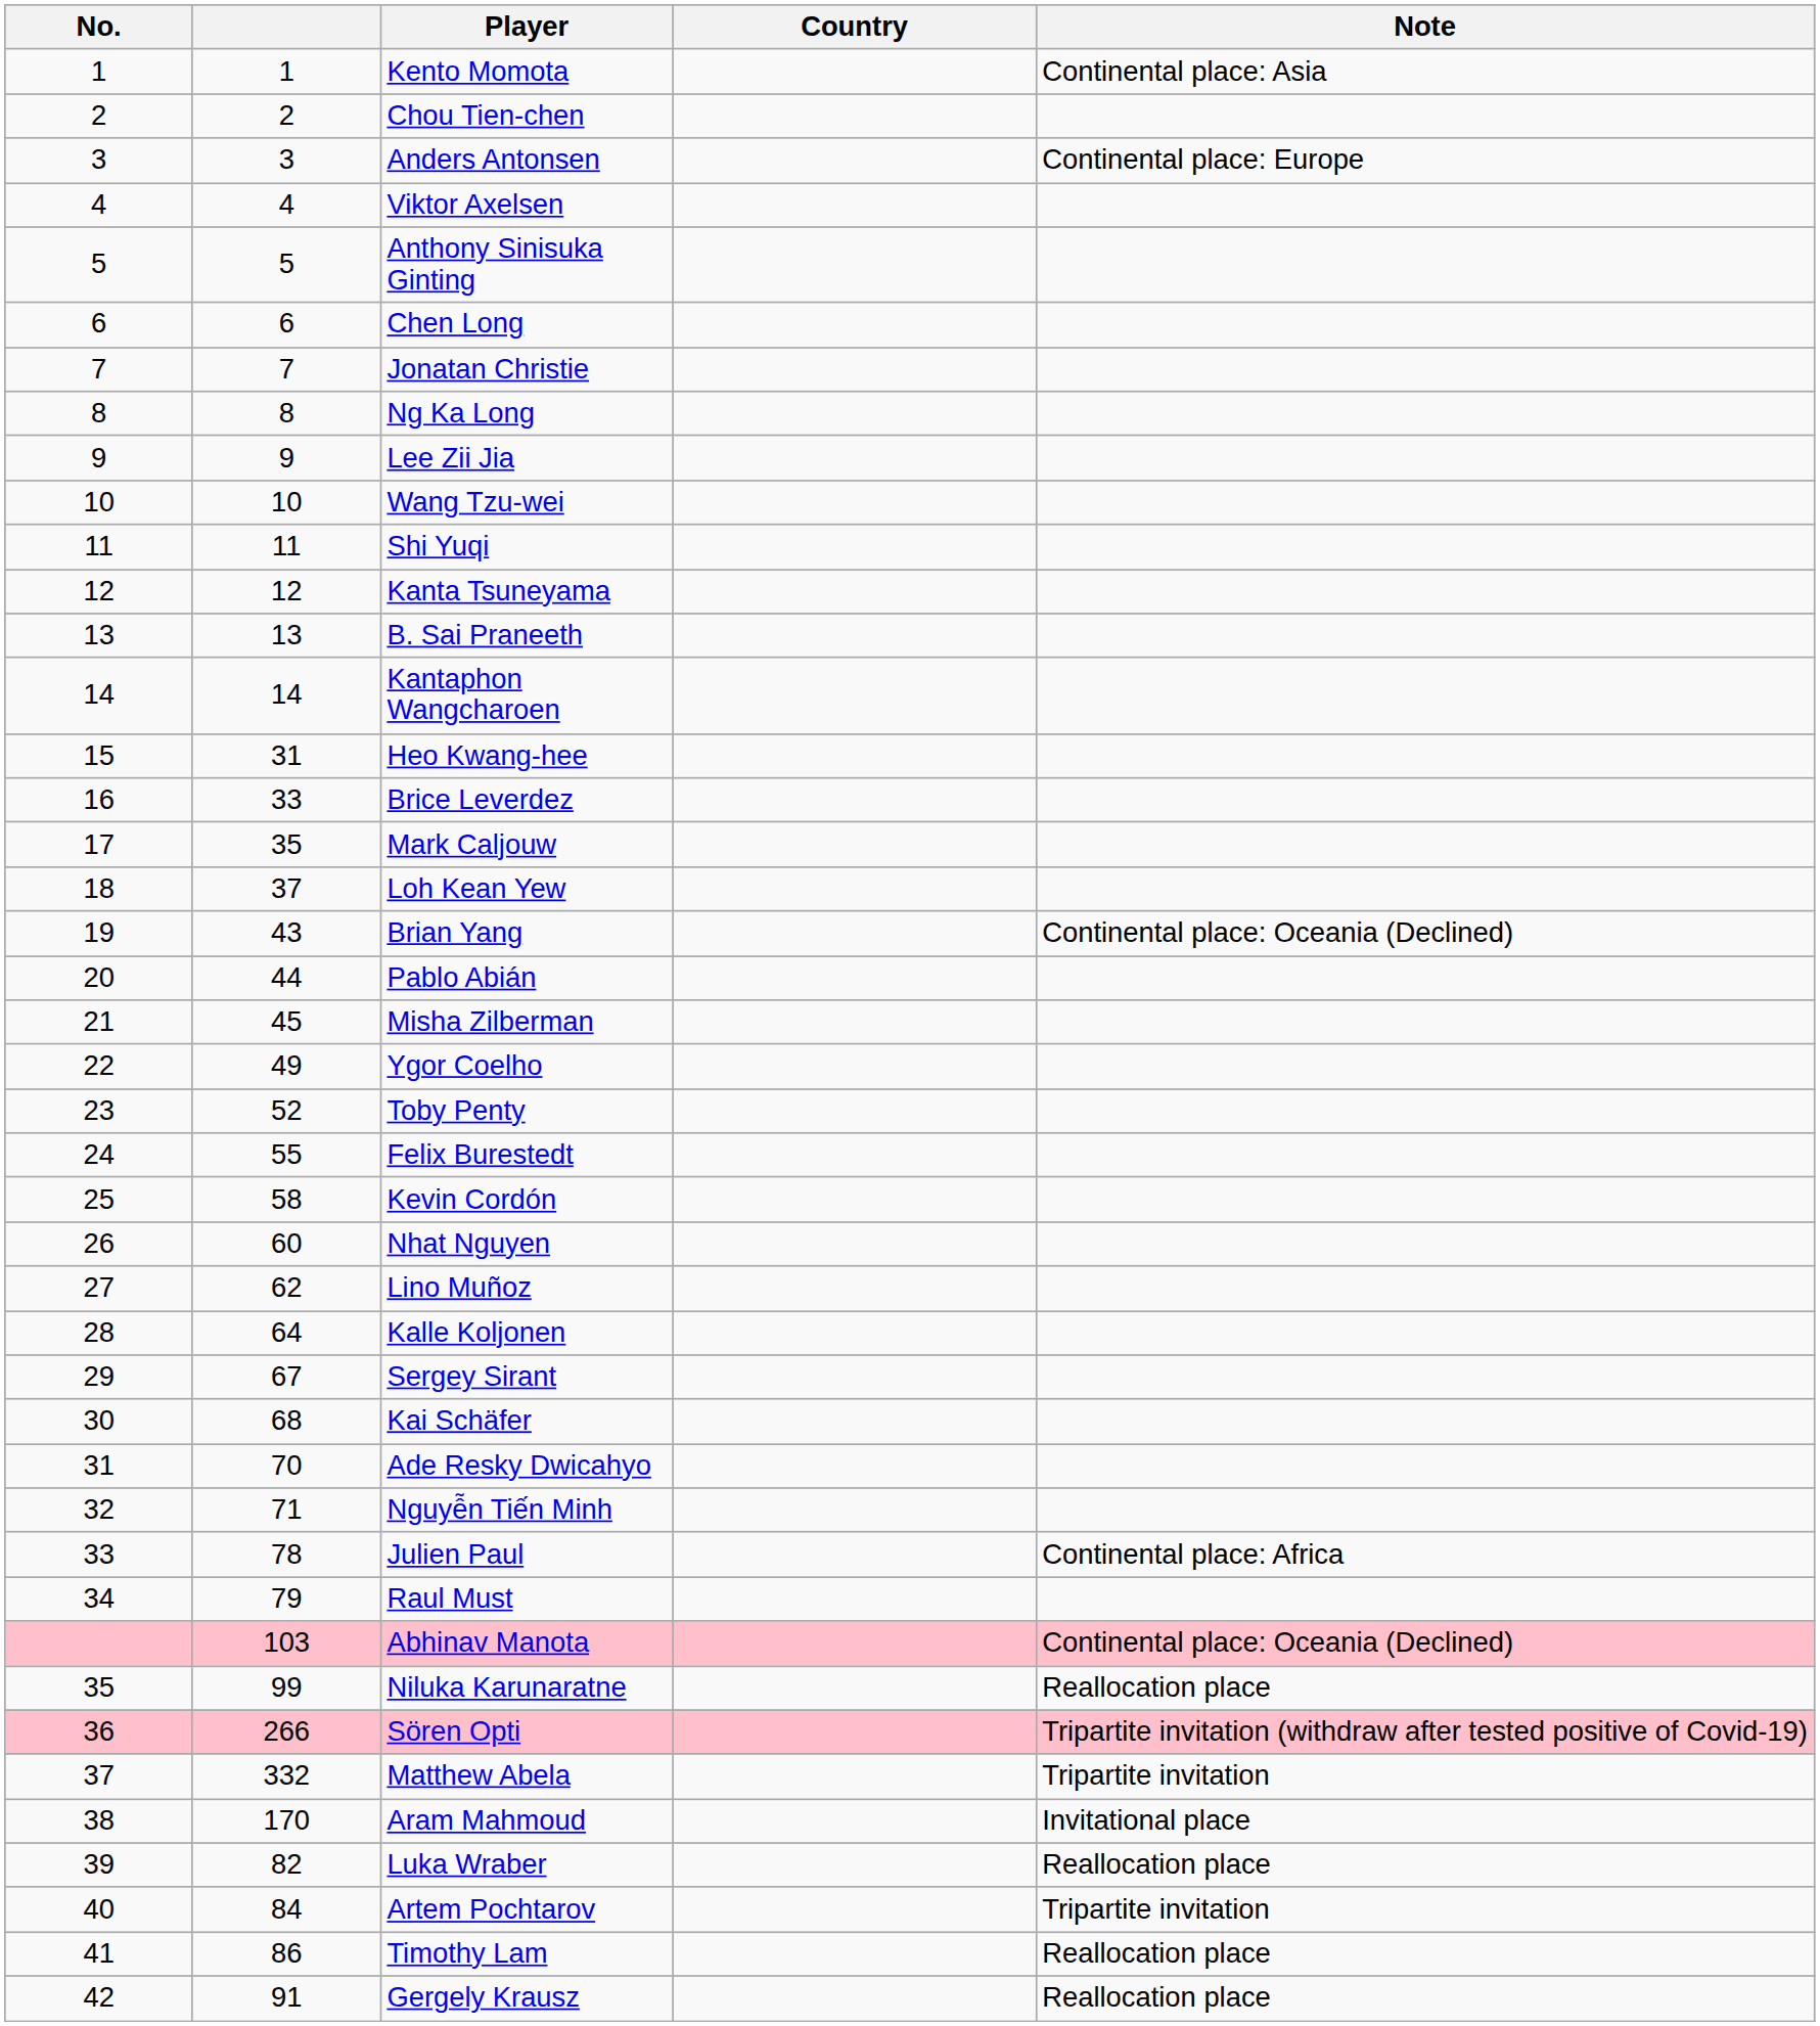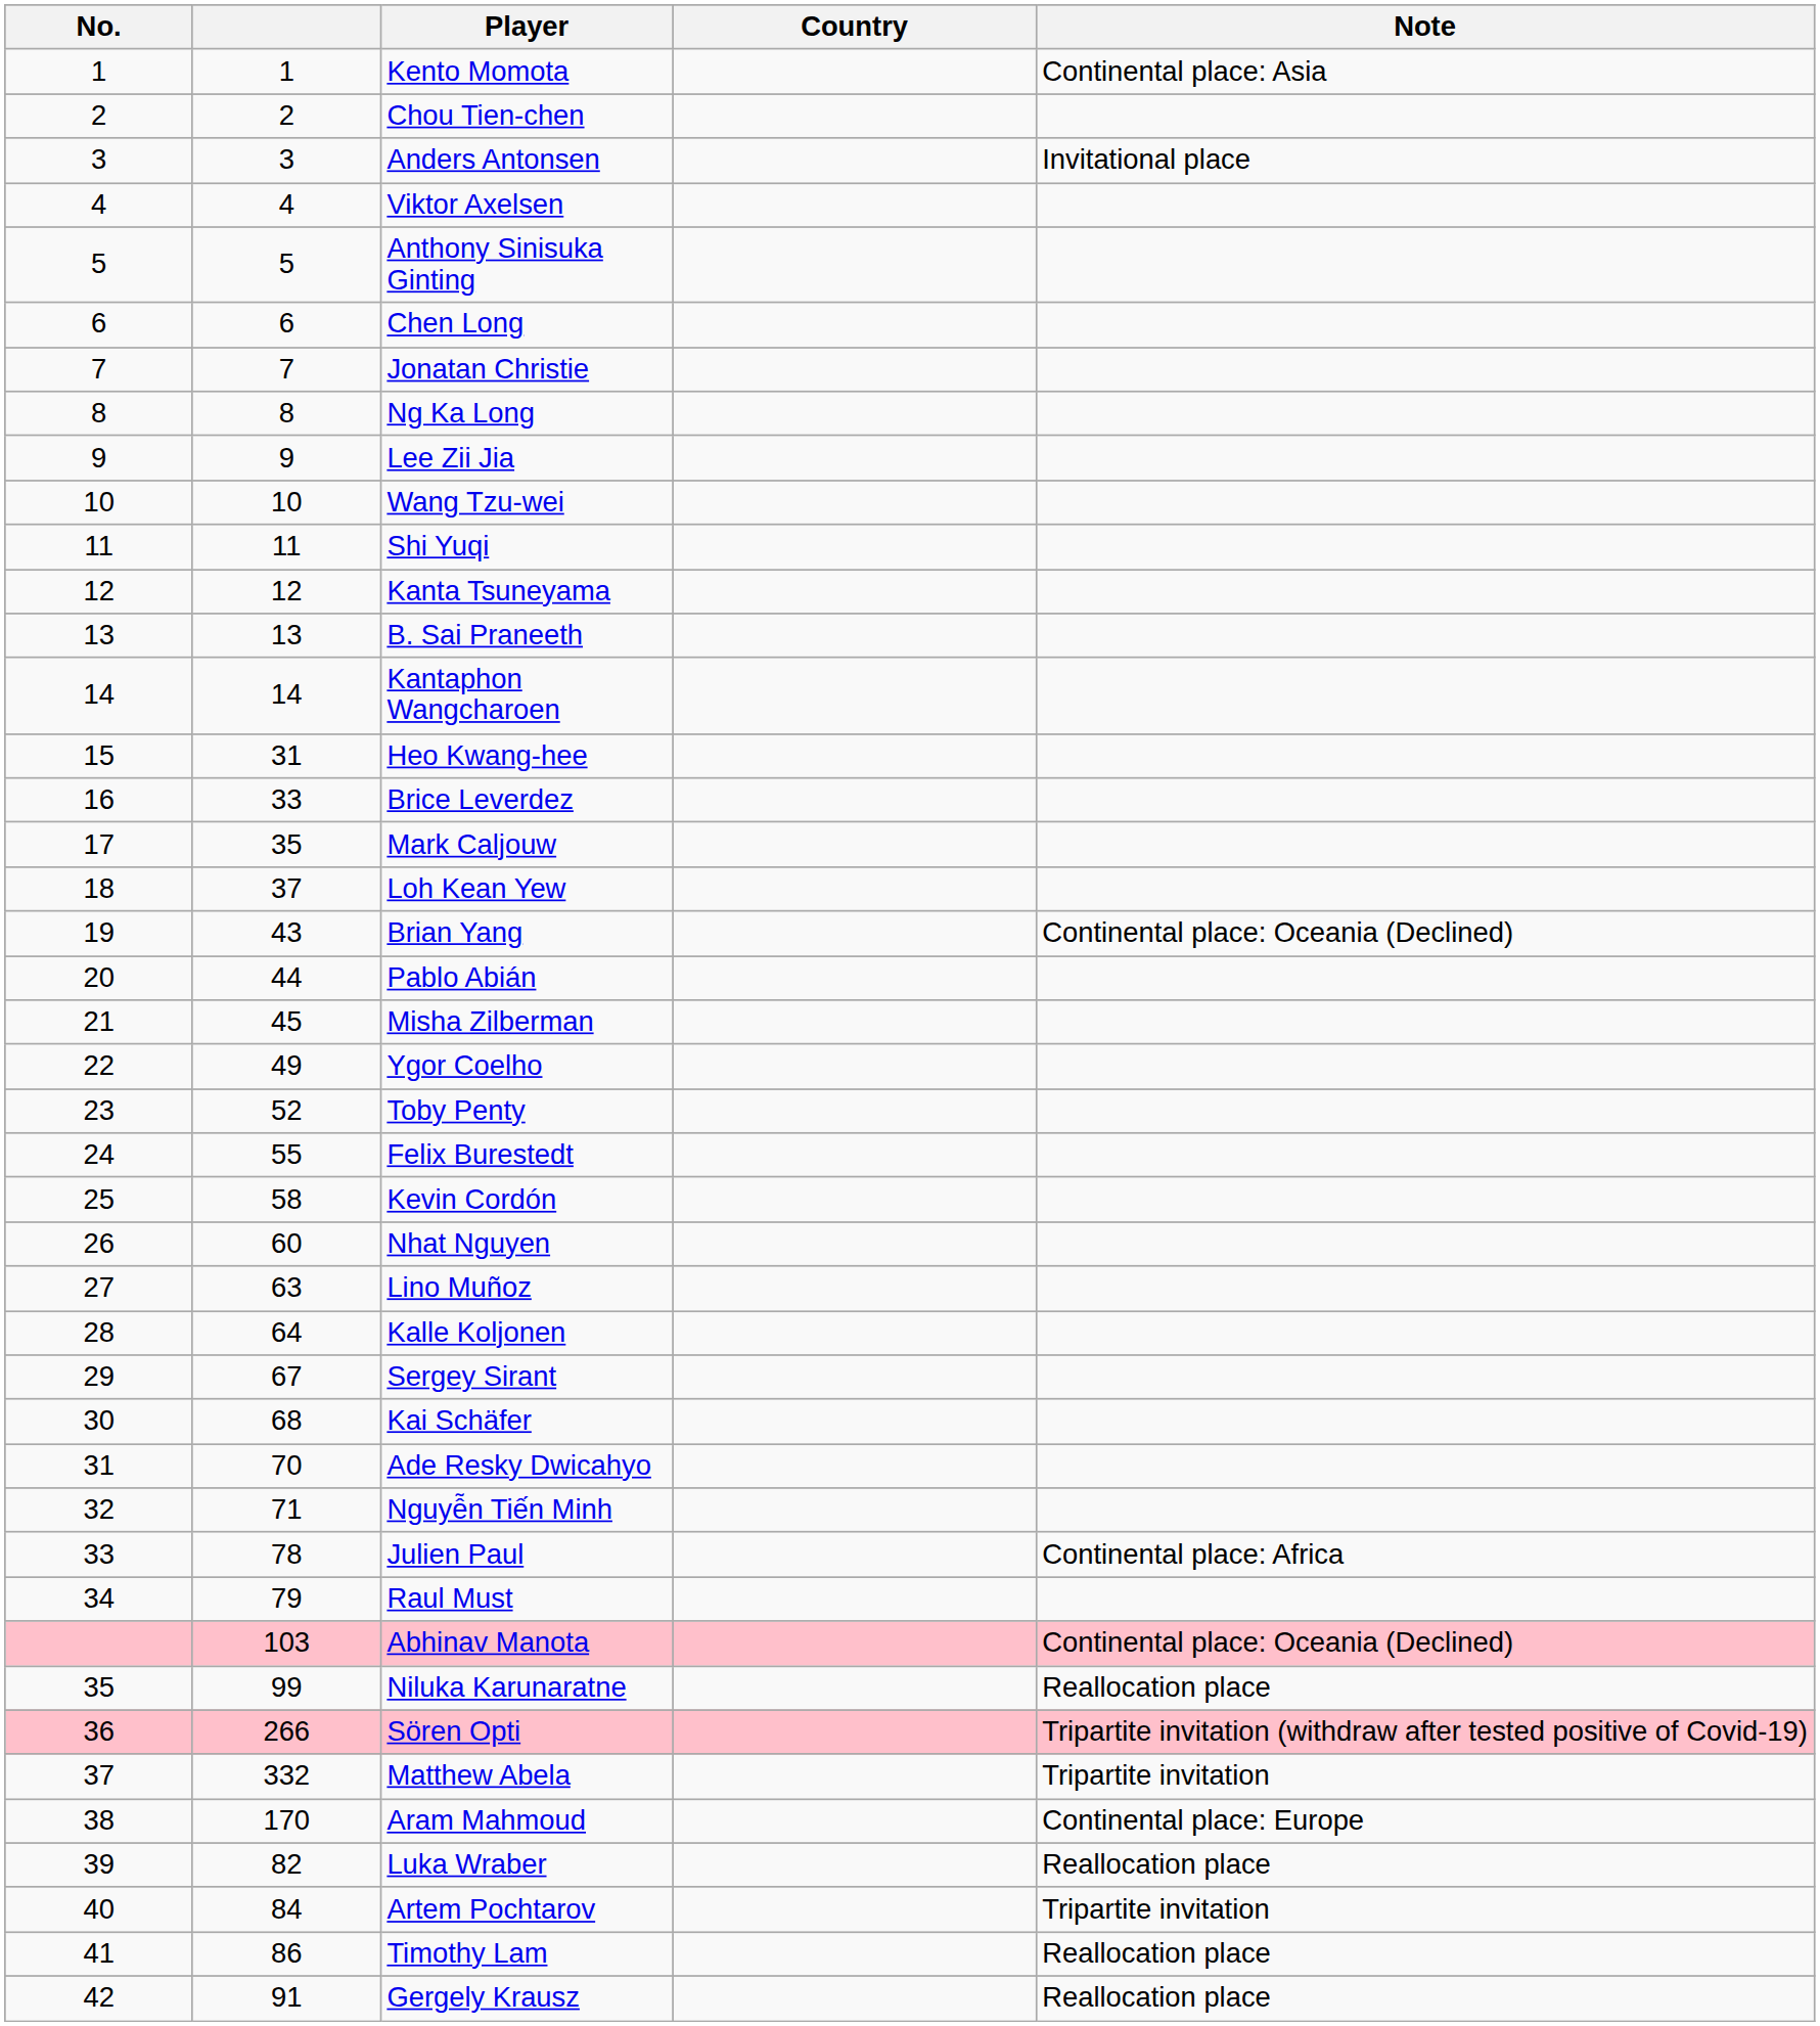 <table class="wikitable sortable" style="text-align:center">
 <tr>
 <th width="100">No.</th>
 <th width="100"></th>
 <th width="160">Player</th>
 <th width="200">Country</th>
 <th>Note</th>
 </tr>
 <tr>
 <td>1</td>
 <td>1</td>
 <td align="left"><a href='#'>Kento Momota</a></td>
 <td align="left"></td>
 <td align="left">Continental place: Asia</td>
 </tr>
 <tr>
 <td>2</td>
 <td>2</td>
 <td align="left"><a href='#'>Chou Tien-chen</a></td>
 <td align="left"></td>
 <td></td>
 </tr>
 <tr>
 <td>3</td>
 <td>3</td>
 <td align="left"><a href='#'>Anders Antonsen</a></td>
 <td align="left"></td>
-<td align="left">Continental place: Europe</td>
+<td align="left">Invitational place</td>
 </tr>
 <tr>
 <td>4</td>
 <td>4</td>
 <td align="left"><a href='#'>Viktor Axelsen</a></td>
 <td align="left"></td>
 <td></td>
 </tr>
 <tr>
 <td>5</td>
 <td>5</td>
 <td align="left"><a href='#'>Anthony Sinisuka Ginting</a></td>
 <td align="left"></td>
 <td></td>
 </tr>
 <tr>
 <td>6</td>
 <td>6</td>
 <td align="left"><a href='#'>Chen Long</a></td>
 <td align="left"></td>
 <td></td>
 </tr>
 <tr>
 <td>7</td>
 <td>7</td>
 <td align="left"><a href='#'>Jonatan Christie</a></td>
 <td align="left"></td>
 <td></td>
 </tr>
 <tr>
 <td>8</td>
 <td>8</td>
 <td align="left"><a href='#'>Ng Ka Long</a></td>
 <td align="left"></td>
 <td></td>
 </tr>
 <tr>
 <td>9</td>
 <td>9</td>
 <td align="left"><a href='#'>Lee Zii Jia</a></td>
 <td align="left"></td>
 <td></td>
 </tr>
 <tr>
 <td>10</td>
 <td>10</td>
 <td align="left"><a href='#'>Wang Tzu-wei</a></td>
 <td align="left"></td>
 <td></td>
 </tr>
 <tr>
 <td>11</td>
 <td>11</td>
 <td align="left"><a href='#'>Shi Yuqi</a></td>
 <td align="left"></td>
 <td></td>
 </tr>
 <tr>
 <td>12</td>
 <td>12</td>
 <td align="left"><a href='#'>Kanta Tsuneyama</a></td>
 <td align="left"></td>
 <td></td>
 </tr>
 <tr>
 <td>13</td>
 <td>13</td>
 <td align="left"><a href='#'>B. Sai Praneeth</a></td>
 <td align="left"></td>
 <td></td>
 </tr>
 <tr>
 <td>14</td>
 <td>14</td>
 <td align="left"><a href='#'>Kantaphon Wangcharoen</a></td>
 <td align="left"></td>
 <td></td>
 </tr>
 <tr>
 <td>15</td>
 <td>31</td>
 <td align="left"><a href='#'>Heo Kwang-hee</a></td>
 <td align="left"></td>
 <td></td>
 </tr>
 <tr>
 <td>16</td>
 <td>33</td>
 <td align="left"><a href='#'>Brice Leverdez</a></td>
 <td align="left"></td>
 <td></td>
 </tr>
 <tr>
 <td>17</td>
 <td>35</td>
 <td align="left"><a href='#'>Mark Caljouw</a></td>
 <td align="left"></td>
 <td></td>
 </tr>
 <tr>
 <td>18</td>
 <td>37</td>
 <td align="left"><a href='#'>Loh Kean Yew</a></td>
 <td align="left"></td>
 <td></td>
 </tr>
 <tr>
 <td>19</td>
 <td>43</td>
 <td align="left"><a href='#'>Brian Yang</a></td>
 <td align="left"></td>
 <td align="left">Continental place: Oceania (Declined)</td>
 </tr>
 <tr>
 <td>20</td>
 <td>44</td>
 <td align="left"><a href='#'>Pablo Abián</a></td>
 <td align="left"></td>
 <td></td>
 </tr>
 <tr>
 <td>21</td>
 <td>45</td>
 <td align="left"><a href='#'>Misha Zilberman</a></td>
 <td align="left"></td>
 <td></td>
 </tr>
 <tr>
 <td>22</td>
 <td>49</td>
 <td align="left"><a href='#'>Ygor Coelho</a></td>
 <td align="left"></td>
 <td></td>
 </tr>
 <tr>
 <td>23</td>
 <td>52</td>
 <td align="left"><a href='#'>Toby Penty</a></td>
 <td align="left"></td>
 <td></td>
 </tr>
 <tr>
 <td>24</td>
 <td>55</td>
 <td align="left"><a href='#'>Felix Burestedt</a></td>
 <td align="left"></td>
 <td></td>
 </tr>
 <tr>
 <td>25</td>
 <td>58</td>
 <td align="left"><a href='#'>Kevin Cordón</a></td>
 <td align="left"></td>
 <td></td>
 </tr>
 <tr>
 <td>26</td>
 <td>60</td>
 <td align="left"><a href='#'>Nhat Nguyen</a></td>
 <td align="left"></td>
 <td></td>
 </tr>
 <tr>
 <td>27</td>
-<td>62</td>
+<td>63</td>
 <td align="left"><a href='#'>Lino Muñoz</a></td>
 <td align="left"></td>
 <td></td>
 </tr>
 <tr>
 <td>28</td>
 <td>64</td>
 <td align="left"><a href='#'>Kalle Koljonen</a></td>
 <td align="left"></td>
 <td></td>
 </tr>
 <tr>
 <td>29</td>
 <td>67</td>
 <td align="left"><a href='#'>Sergey Sirant</a></td>
 <td align="left"></td>
 <td></td>
 </tr>
 <tr>
 <td>30</td>
 <td>68</td>
 <td align="left"><a href='#'>Kai Schäfer</a></td>
 <td align="left"></td>
 <td></td>
 </tr>
 <tr>
 <td>31</td>
 <td>70</td>
 <td align="left"><a href='#'>Ade Resky Dwicahyo</a></td>
 <td align="left"></td>
 <td></td>
 </tr>
 <tr>
 <td>32</td>
 <td>71</td>
 <td align="left"><a href='#'>Nguyễn Tiến Minh</a></td>
 <td align="left"></td>
 <td></td>
 </tr>
 <tr>
 <td>33</td>
 <td>78</td>
 <td align="left"><a href='#'>Julien Paul</a></td>
 <td align="left"></td>
 <td align="left">Continental place: Africa</td>
 </tr>
 <tr>
 <td>34</td>
 <td>79</td>
 <td align="left"><a href='#'>Raul Must</a></td>
 <td align="left"></td>
 <td></td>
 </tr>
 <tr align=center bgcolor=#ffc0cb>
 <td></td>
 <td>103</td>
 <td align="left"><a href='#'>Abhinav Manota</a></td>
 <td align="left"></td>
 <td align="left">Continental place: Oceania (Declined)</td>
 </tr>
 <tr>
 <td>35</td>
 <td>99</td>
 <td align="left"><a href='#'>Niluka Karunaratne</a></td>
 <td align="left"></td>
 <td align="left">Reallocation place</td>
 </tr>
 <tr align=center bgcolor=#ffc0cb>
 <td>36</td>
 <td>266</td>
 <td align="left"><a href='#'>Sören Opti</a></td>
 <td align="left"></td>
 <td align="left">Tripartite invitation (withdraw after tested positive of Covid-19)</td>
 </tr>
 <tr>
 <td>37</td>
 <td>332</td>
 <td align="left"><a href='#'>Matthew Abela</a></td>
 <td align="left"></td>
 <td align="left">Tripartite invitation</td>
 </tr>
 <tr>
 <td>38</td>
 <td>170</td>
 <td align="left"><a href='#'>Aram Mahmoud</a></td>
 <td align="left"></td>
-<td align="left">Invitational place</td>
+<td align="left">Continental place: Europe</td>
 </tr>
 <tr>
 <td>39</td>
 <td>82</td>
 <td align="left"><a href='#'>Luka Wraber</a></td>
 <td align="left"></td>
 <td align="left">Reallocation place</td>
 </tr>
 <tr>
 <td>40</td>
 <td>84</td>
 <td align="left"><a href='#'>Artem Pochtarov</a></td>
 <td align="left"></td>
 <td align="left">Tripartite invitation</td>
 </tr>
 <tr>
 <td>41</td>
 <td>86</td>
 <td align="left"><a href='#'>Timothy Lam</a></td>
 <td align="left"></td>
 <td align="left">Reallocation place</td>
 </tr>
 <tr>
 <td>42</td>
 <td>91</td>
 <td align="left"><a href='#'>Gergely Krausz</a></td>
 <td align="left"></td>
 <td align="left">Reallocation place</td>
 </tr>
 </table>
